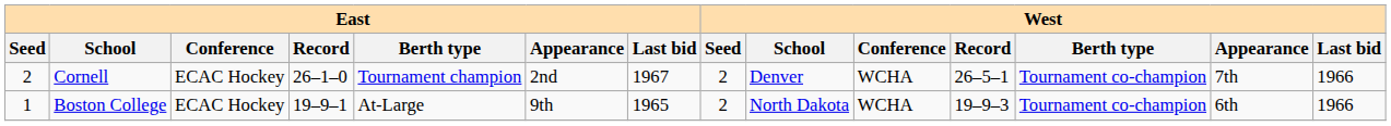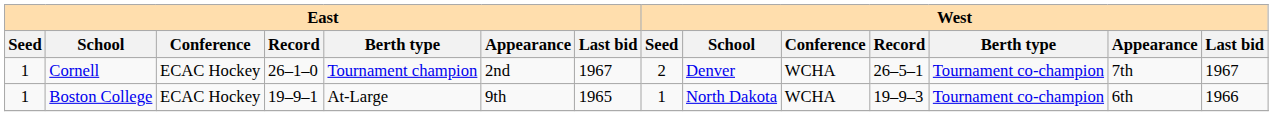 <table class="wikitable">
 <tr>
 <th colspan="7" style="background:#ffdead;">East</th>
 <th colspan="7" style="background:#ffdead;">West</th>
 </tr>
 <tr>
 <th>Seed</th>
 <th>School</th>
 <th>Conference</th>
 <th>Record</th>
 <th>Berth type</th>
 <th>Appearance</th>
 <th>Last bid</th>
 <th>Seed</th>
 <th>School</th>
 <th>Conference</th>
 <th>Record</th>
 <th>Berth type</th>
 <th>Appearance</th>
 <th>Last bid</th>
 </tr>
 <tr>
-<td align=center>2</td>
+<td align=center>1</td>
 <td><a href='#'>Cornell</a></td>
 <td>ECAC Hockey</td>
 <td>26–1–0</td>
 <td><a href='#'>Tournament champion</a></td>
 <td>2nd</td>
 <td>1967</td>
 <td align=center>2</td>
 <td><a href='#'>Denver</a></td>
 <td>WCHA</td>
 <td>26–5–1</td>
 <td><a href='#'>Tournament co-champion</a></td>
 <td>7th</td>
-<td>1966</td>
+<td>1967</td>
 </tr>
 <tr>
 <td align=center>1</td>
 <td><a href='#'>Boston College</a></td>
 <td>ECAC Hockey</td>
 <td>19–9–1</td>
 <td>At-Large</td>
 <td>9th</td>
 <td>1965</td>
-<td align=center>2</td>
+<td align=center>1</td>
 <td><a href='#'>North Dakota</a></td>
 <td>WCHA</td>
 <td>19–9–3</td>
 <td><a href='#'>Tournament co-champion</a></td>
 <td>6th</td>
 <td>1966</td>
 </tr>
 <tr>
 </tr>
 </table>
